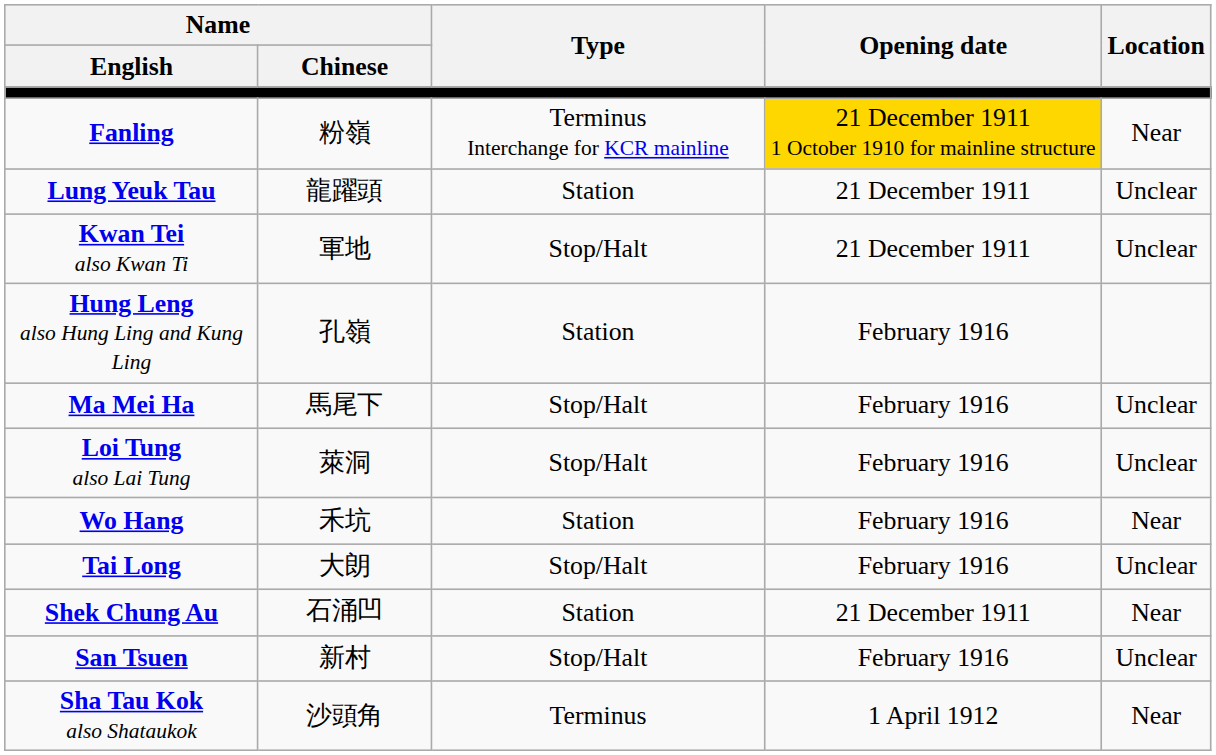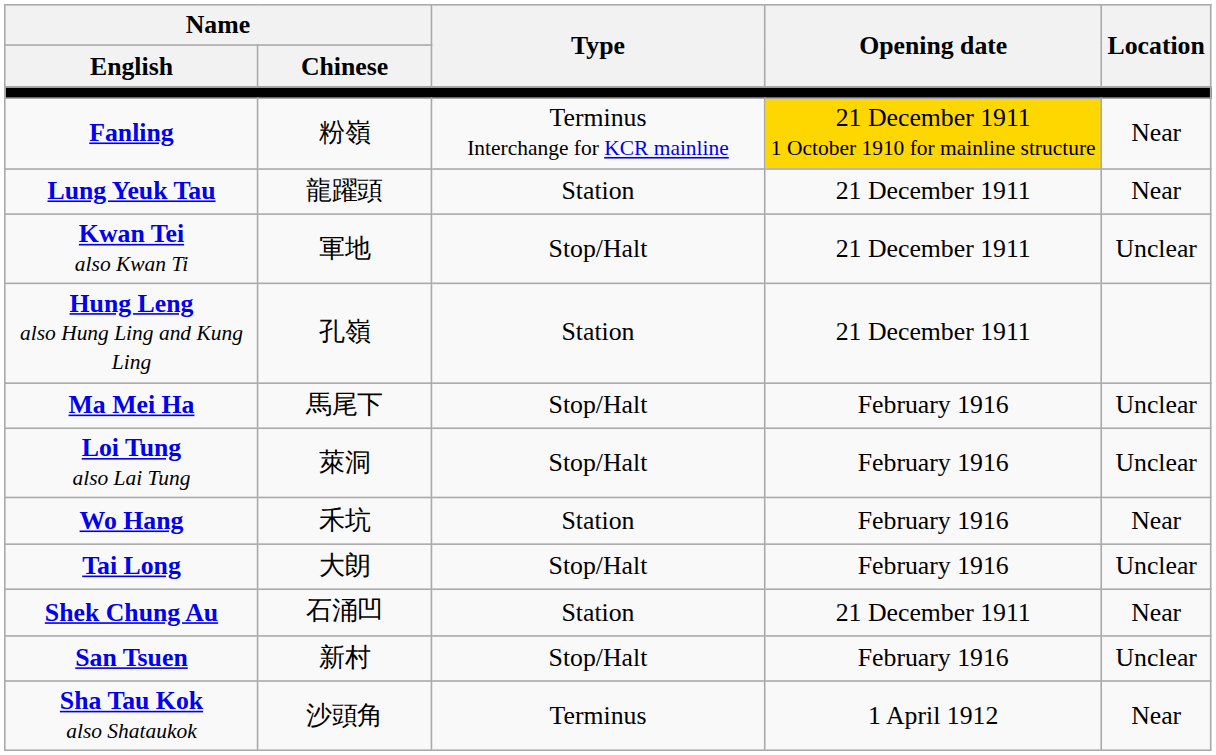 <table class="wikitable" style="text-align: center;">
 <tr>
 <th colspan="2">Name</th>
 <th rowspan="2" width=200px>Type</th>
 <th rowspan="2">Opening date</th>
 <th rowspan="2">Location</th>
 </tr>
 <tr>
 <th width=150px>English</th>
 <th width=100px>Chinese</th>
 </tr>
 <tr>
 </tr>
 <tr bgcolor="#000000">
 <td colspan="5"></td>
 </tr>
 <tr>
 <td><strong><a href='#'>Fanling</a></strong></td>
 <td>粉嶺</td>
 <td>Terminus<br><small>Interchange for <a href='#'>KCR mainline</a></small></td>
 <td style="background: gold;">21 December 1911<br><small>1 October 1910 for mainline structure</small></td>
 <td>Near </td>
 </tr>
 <tr>
 <td><strong><a href='#'>Lung Yeuk Tau</a></strong></td>
 <td>龍躍頭</td>
 <td>Station</td>
 <td>21 December 1911</td>
-<td>Unclear</td>
+<td>Near </td>
 </tr>
 <tr>
 <td><strong><a href='#'>Kwan Tei</a></strong><br><small><em>also Kwan Ti</em></small></td>
 <td>軍地</td>
 <td>Stop/Halt</td>
 <td>21 December 1911</td>
 <td>Unclear</td>
 </tr>
 <tr>
 <td><strong><a href='#'>Hung Leng</a></strong><br><small><em>also Hung Ling and Kung Ling</em></small></td>
 <td>孔嶺</td>
 <td>Station</td>
-<td>February 1916</td>
+<td>21 December 1911</td>
 <td></td>
 </tr>
 <tr>
 <td><strong><a href='#'>Ma Mei Ha</a></strong></td>
 <td>馬尾下</td>
 <td>Stop/Halt</td>
 <td>February 1916</td>
 <td>Unclear</td>
 </tr>
 <tr>
 <td><strong><a href='#'>Loi Tung</a></strong><br><small><em>also Lai Tung</em></small></td>
 <td>萊洞</td>
 <td>Stop/Halt</td>
 <td>February 1916</td>
 <td>Unclear</td>
 </tr>
 <tr>
 <td><strong><a href='#'>Wo Hang</a></strong></td>
 <td>禾坑</td>
 <td>Station</td>
 <td>February 1916</td>
 <td>Near </td>
 </tr>
 <tr>
 <td><strong><a href='#'>Tai Long</a></strong></td>
 <td>大朗</td>
 <td>Stop/Halt</td>
 <td>February 1916</td>
 <td>Unclear</td>
 </tr>
 <tr>
 <td><strong><a href='#'>Shek Chung Au</a></strong></td>
 <td>石涌凹</td>
 <td>Station</td>
 <td>21 December 1911</td>
 <td>Near </td>
 </tr>
 <tr>
 <td><strong><a href='#'>San Tsuen</a></strong></td>
 <td>新村</td>
 <td>Stop/Halt</td>
 <td>February 1916</td>
 <td>Unclear</td>
 </tr>
 <tr>
 <td><strong><a href='#'>Sha Tau Kok</a></strong><br><small><em>also Shataukok</em></small></td>
 <td>沙頭角</td>
 <td>Terminus</td>
 <td>1 April 1912</td>
 <td>Near </td>
 </tr>
 </table>
